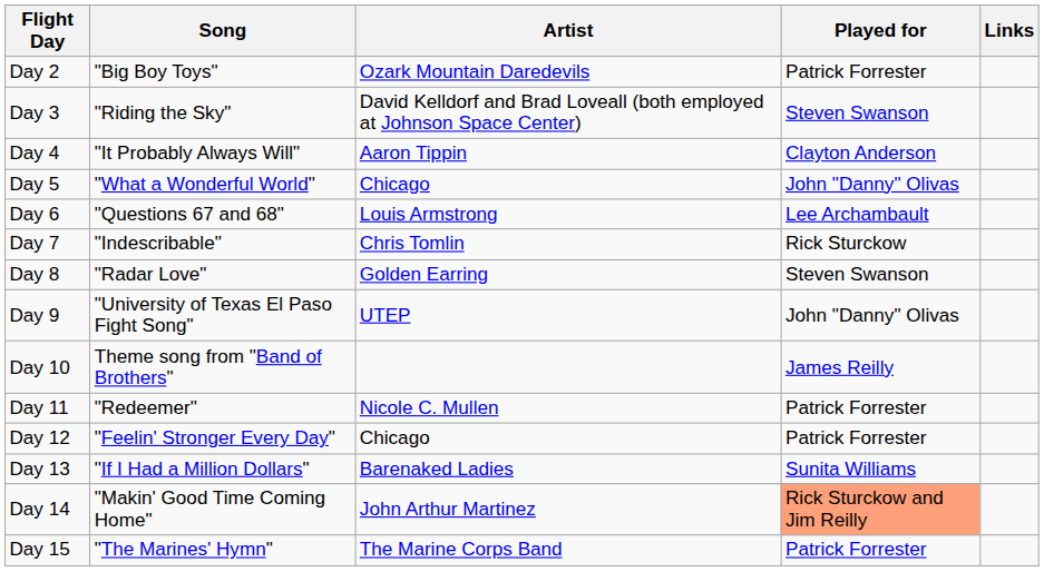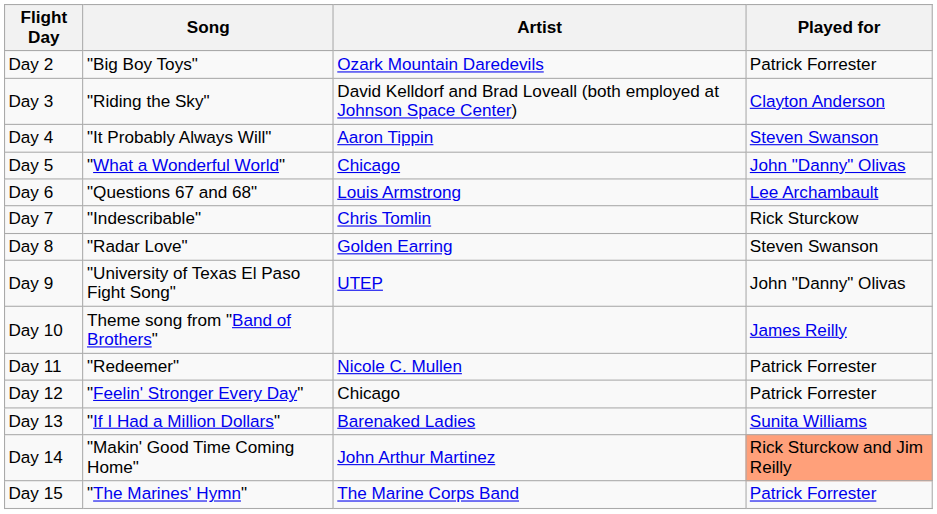 <table class="wikitable">
 <tr>
 <th>Flight Day</th>
 <th>Song</th>
 <th>Artist</th>
 <th>Played for</th>
-<th>Links</th>
 </tr>
 <tr>
 <td>Day 2</td>
 <td>"Big Boy Toys"</td>
 <td><a href='#'>Ozark Mountain Daredevils</a></td>
 <td>Patrick Forrester</td>
-<td>  <br> </td>
 </tr>
 <tr>
 <td>Day 3</td>
 <td>"Riding the Sky"</td>
 <td>David Kelldorf and Brad Loveall (both employed at <a href='#'>Johnson Space Center</a>)</td>
-<td><a href='#'>Steven Swanson</a></td>
-<td>  <br> </td>
+<td><a href='#'>Clayton Anderson</a></td>
 </tr>
 <tr>
 <td>Day 4</td>
 <td>"It Probably Always Will"</td>
 <td><a href='#'>Aaron Tippin</a></td>
-<td><a href='#'>Clayton Anderson</a></td>
-<td>  <br> </td>
+<td><a href='#'>Steven Swanson</a></td>
 </tr>
 <tr>
 <td>Day 5</td>
 <td>"<a href='#'>What a Wonderful World</a>"</td>
 <td><a href='#'>Chicago</a></td>
 <td><a href='#'>John "Danny" Olivas</a></td>
-<td>  <br> </td>
 </tr>
 <tr>
 <td>Day 6</td>
 <td>"Questions 67 and 68"</td>
 <td><a href='#'>Louis Armstrong</a></td>
 <td><a href='#'>Lee Archambault</a></td>
-<td>  <br> </td>
 </tr>
 <tr>
 <td>Day 7</td>
 <td>"Indescribable"</td>
 <td><a href='#'>Chris Tomlin</a></td>
 <td>Rick Sturckow</td>
-<td>  <br> </td>
 </tr>
 <tr>
 <td>Day 8</td>
 <td>"Radar Love"</td>
 <td><a href='#'>Golden Earring</a></td>
 <td>Steven Swanson</td>
-<td>  <br> </td>
 </tr>
 <tr>
 <td>Day 9</td>
 <td>"University of Texas El Paso Fight Song"</td>
 <td><a href='#'>UTEP</a></td>
 <td>John "Danny" Olivas</td>
-<td>  <br> </td>
 </tr>
 <tr>
 <td>Day 10</td>
 <td>Theme song from "<a href='#'>Band of Brothers</a>"</td>
 <td></td>
 <td><a href='#'>James Reilly</a></td>
-<td>  <br> </td>
 </tr>
 <tr>
 <td>Day 11</td>
 <td>"Redeemer"</td>
 <td><a href='#'>Nicole C. Mullen</a></td>
 <td>Patrick Forrester</td>
-<td>  <br> </td>
 </tr>
 <tr>
 <td>Day 12</td>
 <td>"<a href='#'>Feelin' Stronger Every Day</a>"</td>
 <td>Chicago</td>
 <td>Patrick Forrester</td>
-<td>  <br> </td>
 </tr>
 <tr>
 <td>Day 13</td>
 <td>"<a href='#'>If I Had a Million Dollars</a>"</td>
 <td><a href='#'>Barenaked Ladies</a></td>
 <td><a href='#'>Sunita Williams</a></td>
-<td>  <br> </td>
 </tr>
 <tr>
 <td>Day 14</td>
 <td>"Makin' Good Time Coming Home"</td>
 <td><a href='#'>John Arthur Martinez</a></td>
 <td style="background: lightsalmon;">Rick Sturckow and Jim Reilly</td>
-<td>  <br> </td>
 </tr>
 <tr>
 <td>Day 15</td>
 <td>"<a href='#'>The Marines' Hymn</a>"</td>
 <td><a href='#'>The Marine Corps Band</a></td>
 <td><a href='#'>Patrick Forrester</a></td>
-<td>  <br> </td>
 </tr>
 </table>
